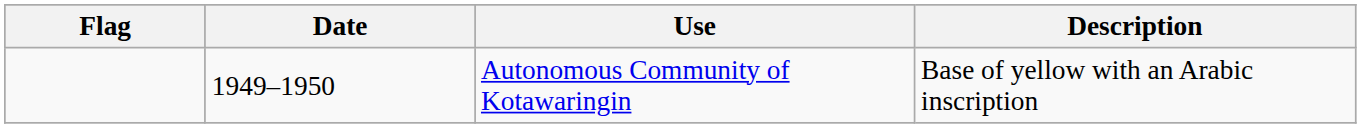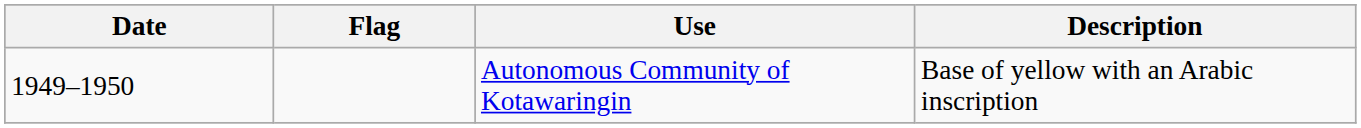 <table class="wikitable">
 <tr style="background:#efefef;">
+<th style="width:150px;">Date</th>
 <th style="width:110px;">Flag</th>
-<th style="width:150px;">Date</th>
 <th style="width:250px;">Use</th>
 <th style="width:250px;">Description</th>
 </tr>
 <tr>
+<td>1949–1950</td>
 <td></td>
-<td>1949–1950</td>
 <td><a href='#'>Autonomous Community of Kotawaringin</a></td>
 <td>Base of yellow with an Arabic inscription</td>
 </tr>
 </table>
